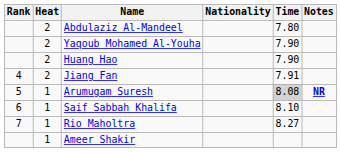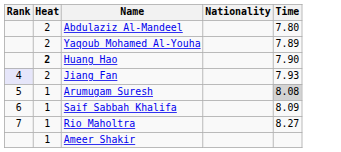 <table class="wikitable sortable" style="text-align:center;font-size:95%">
 <tr>
 <th>Rank</th>
 <th>Heat</th>
 <th>Name</th>
 <th>Nationality</th>
 <th>Time</th>
-<th>Notes</th>
 </tr>
 <tr>
 <td></td>
 <td>2</td>
 <td align=left><a href='#'>Abdulaziz Al-Mandeel</a></td>
 <td align=left></td>
 <td>7.80</td>
-<td></td>
 </tr>
 <tr>
 <td></td>
 <td>2</td>
 <td align=left><a href='#'>Yaqoub Mohamed Al-Youha</a></td>
 <td align=left></td>
-<td>7.90</td>
-<td></td>
+<td>7.89</td>
 </tr>
 <tr>
 <td></td>
-<td>2</td>
+<td><strong>2</strong></td>
 <td align=left><a href='#'>Huang Hao</a></td>
 <td align=left></td>
 <td>7.90</td>
-<td></td>
 </tr>
 <tr>
-<td>4</td>
+<td style="background: lavender;">4</td>
 <td>2</td>
 <td align=left><a href='#'>Jiang Fan</a></td>
 <td align=left></td>
-<td>7.91</td>
-<td></td>
+<td>7.93</td>
 </tr>
 <tr>
 <td>5</td>
 <td>1</td>
 <td align=left><a href='#'>Arumugam Suresh</a></td>
 <td align=left></td>
 <td style="background: lightgrey;">8.08</td>
-<td><strong><a href='#'>NR</a></strong></td>
 </tr>
 <tr>
 <td>6</td>
 <td>1</td>
 <td align=left><a href='#'>Saif Sabbah Khalifa</a></td>
 <td align=left></td>
-<td>8.10</td>
-<td></td>
+<td>8.09</td>
 </tr>
 <tr>
 <td>7</td>
 <td>1</td>
 <td align=left><a href='#'>Rio Maholtra</a></td>
 <td align=left></td>
 <td>8.27</td>
-<td></td>
 </tr>
 <tr>
 <td></td>
 <td>1</td>
 <td align=left><a href='#'>Ameer Shakir</a></td>
 <td align=left></td>
 <td></td>
-<td></td>
 </tr>
 </table>
